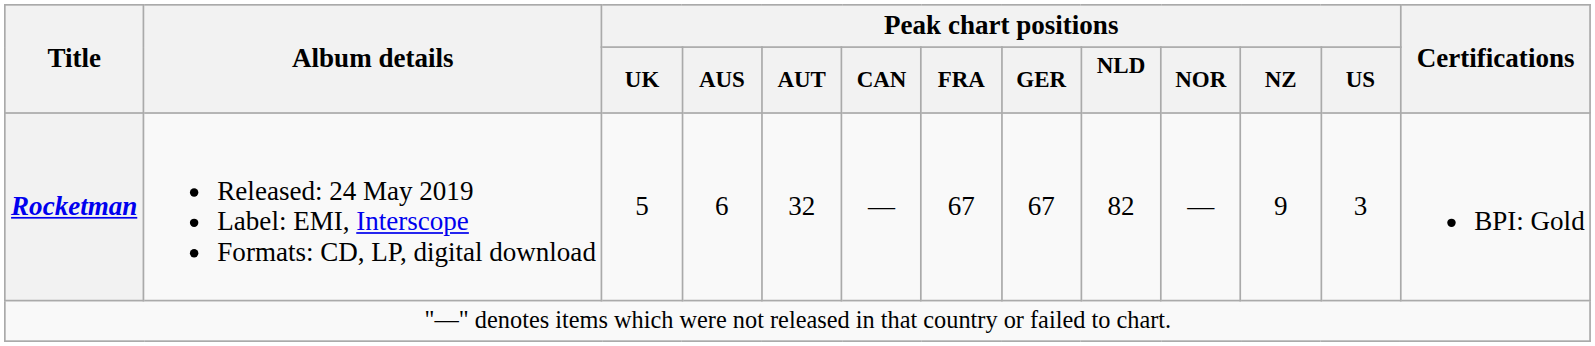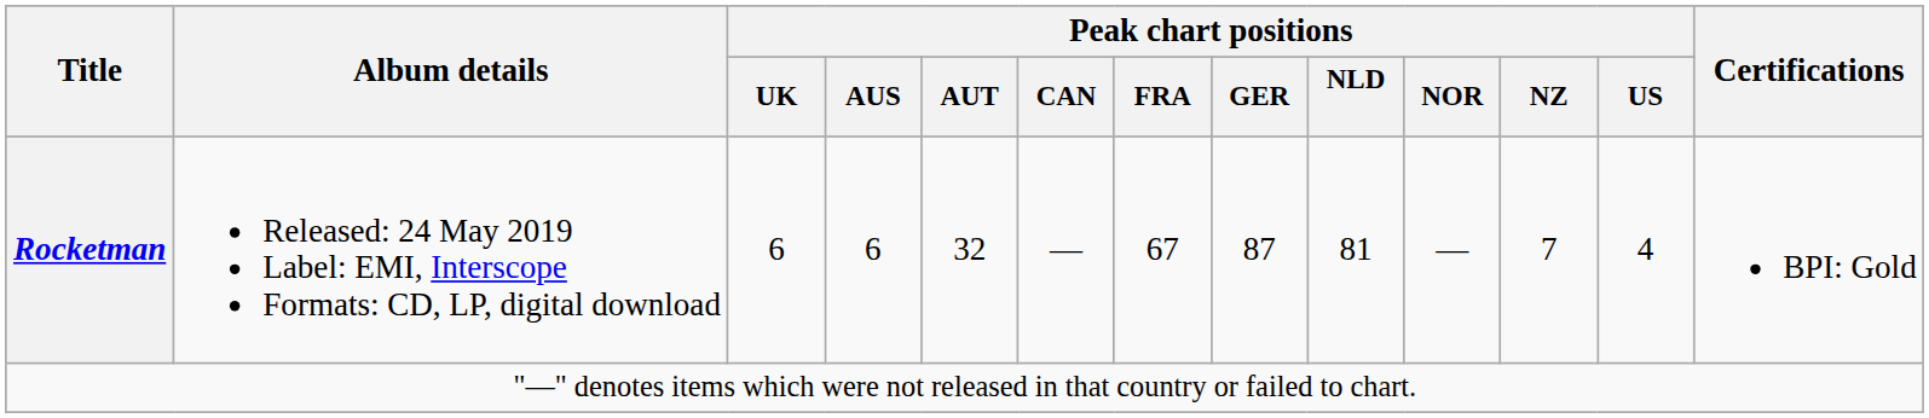 <table class="wikitable plainrowheaders" style="text-align:center;">
 <tr>
 <th rowspan="2">Title</th>
 <th rowspan="2">Album details</th>
 <th colspan="10">Peak chart positions</th>
 <th rowspan="2">Certifications</th>
 </tr>
 <tr>
 <th style="width:3em;font-size:85%">UK<br></th>
 <th style="width:3em;font-size:85%">AUS<br></th>
 <th style="width:3em;font-size:85%">AUT<br></th>
 <th style="width:3em;font-size:85%">CAN<br></th>
 <th style="width:3em;font-size:85%">FRA<br></th>
 <th style="width:3em;font-size:85%">GER<br></th>
 <th style="width:3em;font-size:85%">NLD<br><br></th>
 <th style="width:3em;font-size:85%">NOR<br></th>
 <th style="width:3em;font-size:85%">NZ<br></th>
 <th style="width:3em;font-size:85%">US<br></th>
 </tr>
 <tr>
 <th scope="row"><em><a href='#'>Rocketman</a></em><br></th>
 <td align="left"><br><ul><li>Released: 24 May 2019</li><li>Label: EMI, <a href='#'>Interscope</a></li><li>Formats: CD, LP, digital download</li></ul></td>
-<td>5</td>
+<td>6</td>
 <td>6</td>
 <td>32</td>
 <td>—</td>
 <td>67</td>
-<td>67</td>
-<td>82</td>
+<td>87</td>
+<td>81</td>
 <td>—</td>
-<td>9</td>
-<td>3</td>
+<td>7</td>
+<td>4</td>
 <td><br><ul><li>BPI: Gold</li></ul></td>
 </tr>
 <tr>
 <td colspan="26" align="center" style="font-size:90%;">"—" denotes items which were not released in that country or failed to chart.</td>
 </tr>
 </table>
